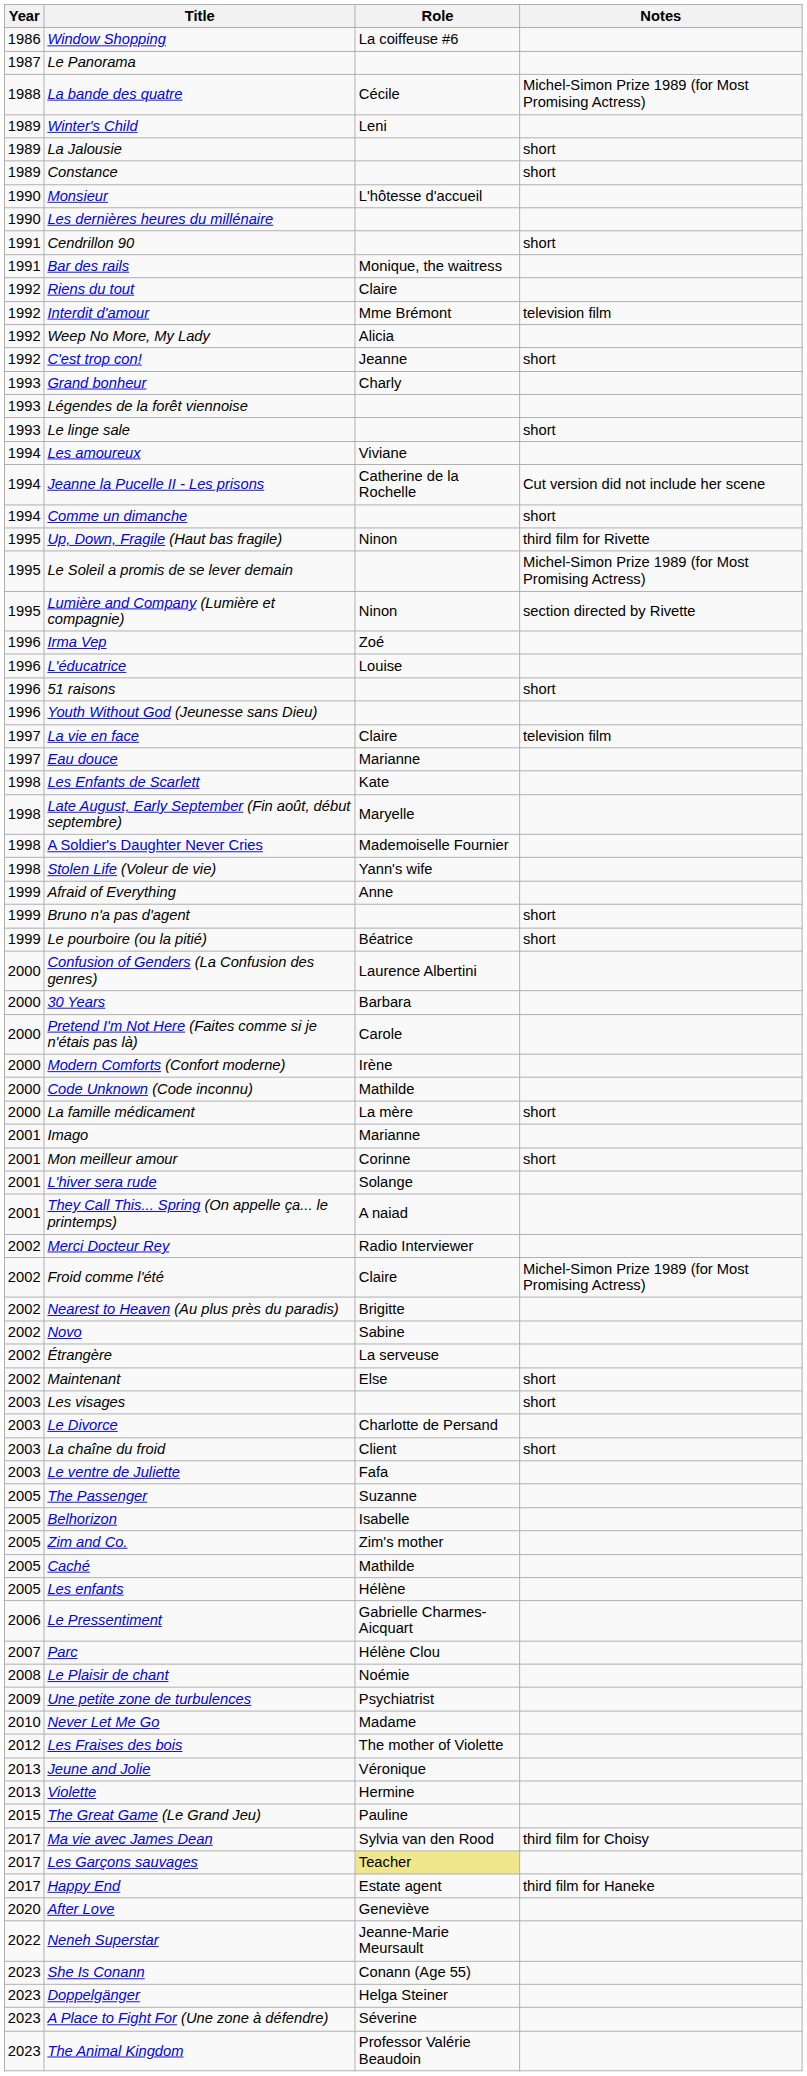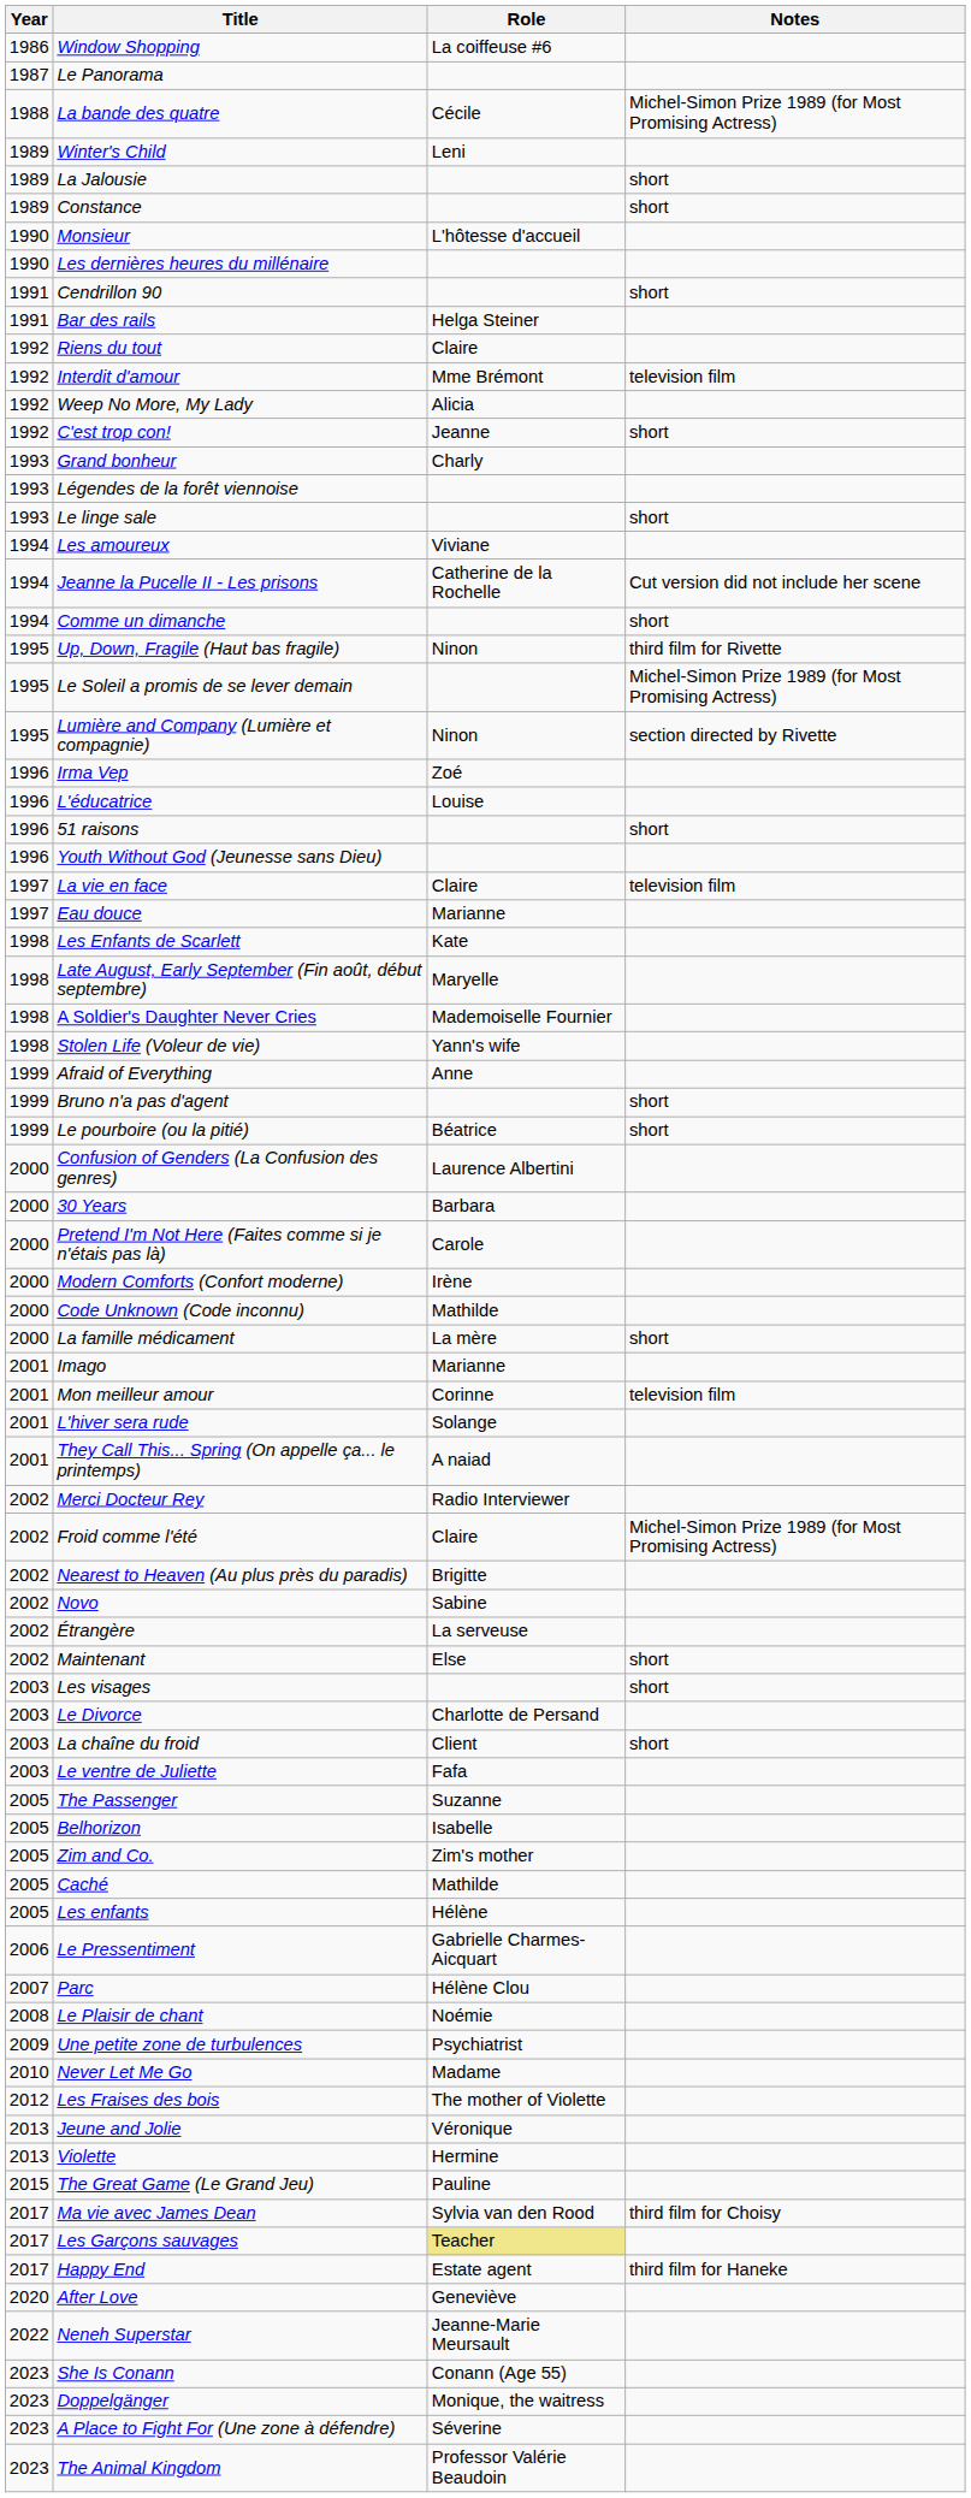 <table class="wikitable sortable">
 <tr>
 <th>Year</th>
 <th>Title</th>
 <th>Role</th>
 <th>Notes</th>
 </tr>
 <tr>
 <td>1986</td>
 <td><em><a href='#'>Window Shopping</a></em></td>
 <td>La coiffeuse #6</td>
 <td></td>
 </tr>
 <tr>
 <td>1987</td>
 <td><em>Le Panorama</em></td>
 <td></td>
 <td></td>
 </tr>
 <tr>
 <td>1988</td>
 <td><em><a href='#'>La bande des quatre</a></em></td>
 <td>Cécile</td>
 <td>Michel-Simon Prize 1989 (for Most Promising Actress)</td>
 </tr>
 <tr>
 <td>1989</td>
 <td><em><a href='#'>Winter's Child</a></em></td>
 <td>Leni</td>
 <td></td>
 </tr>
 <tr>
 <td>1989</td>
 <td><em>La Jalousie</em></td>
 <td></td>
 <td>short</td>
 </tr>
 <tr>
 <td>1989</td>
 <td><em>Constance</em></td>
 <td></td>
 <td>short</td>
 </tr>
 <tr>
 <td>1990</td>
 <td><em><a href='#'>Monsieur</a></em></td>
 <td>L'hôtesse d'accueil</td>
 <td></td>
 </tr>
 <tr>
 <td>1990</td>
 <td><em><a href='#'>Les dernières heures du millénaire</a></em></td>
 <td></td>
 <td></td>
 </tr>
 <tr>
 <td>1991</td>
 <td><em>Cendrillon 90</em></td>
 <td></td>
 <td>short</td>
 </tr>
 <tr>
 <td>1991</td>
 <td><em><a href='#'>Bar des rails</a></em></td>
-<td>Monique, the waitress</td>
+<td>Helga Steiner</td>
 <td></td>
 </tr>
 <tr>
 <td>1992</td>
 <td><em><a href='#'>Riens du tout</a></em></td>
 <td>Claire</td>
 <td></td>
 </tr>
 <tr>
 <td>1992</td>
 <td><em><a href='#'>Interdit d'amour</a></em></td>
 <td>Mme Brémont</td>
 <td>television film</td>
 </tr>
 <tr>
 <td>1992</td>
 <td><em>Weep No More, My Lady</em></td>
 <td>Alicia</td>
 <td></td>
 </tr>
 <tr>
 <td>1992</td>
 <td><em><a href='#'>C'est trop con!</a></em></td>
 <td>Jeanne</td>
 <td>short</td>
 </tr>
 <tr>
 <td>1993</td>
 <td><em><a href='#'>Grand bonheur</a></em></td>
 <td>Charly</td>
 <td></td>
 </tr>
 <tr>
 <td>1993</td>
 <td><em>Légendes de la forêt viennoise</em></td>
 <td></td>
 <td></td>
 </tr>
 <tr>
 <td>1993</td>
 <td><em>Le linge sale</em></td>
 <td></td>
 <td>short</td>
 </tr>
 <tr>
 <td>1994</td>
 <td><em><a href='#'>Les amoureux</a></em></td>
 <td>Viviane</td>
 <td></td>
 </tr>
 <tr>
 <td>1994</td>
 <td><em><a href='#'>Jeanne la Pucelle II - Les prisons</a></em></td>
 <td>Catherine de la Rochelle</td>
 <td>Cut version did not include her scene</td>
 </tr>
 <tr>
 <td>1994</td>
 <td><em><a href='#'>Comme un dimanche</a></em></td>
 <td></td>
 <td>short</td>
 </tr>
 <tr>
 <td>1995</td>
 <td><em><a href='#'>Up, Down, Fragile</a></em> <em>(Haut bas fragile)</em></td>
 <td>Ninon</td>
 <td>third film for Rivette</td>
 </tr>
 <tr>
 <td>1995</td>
 <td><em>Le Soleil a promis de se lever demain</em></td>
 <td></td>
 <td>Michel-Simon Prize 1989 (for Most Promising Actress)</td>
 </tr>
 <tr>
 <td>1995</td>
 <td><em><a href='#'>Lumière and Company</a></em> <em>(Lumière et compagnie)</em></td>
 <td>Ninon</td>
 <td>section directed by Rivette</td>
 </tr>
 <tr>
 <td>1996</td>
 <td><em><a href='#'>Irma Vep</a></em></td>
 <td>Zoé</td>
 <td></td>
 </tr>
 <tr>
 <td>1996</td>
 <td><em><a href='#'>L'éducatrice</a></em></td>
 <td>Louise</td>
 <td></td>
 </tr>
 <tr>
 <td>1996</td>
 <td><em>51 raisons</em></td>
 <td></td>
 <td>short</td>
 </tr>
 <tr>
 <td>1996</td>
 <td><em><a href='#'>Youth Without God</a></em> <em>(Jeunesse sans Dieu)</em></td>
 <td></td>
 <td></td>
 </tr>
 <tr>
 <td>1997</td>
 <td><em><a href='#'>La vie en face</a></em></td>
 <td>Claire</td>
 <td>television film</td>
 </tr>
 <tr>
 <td>1997</td>
 <td><em><a href='#'>Eau douce</a></em></td>
 <td>Marianne</td>
 <td></td>
 </tr>
 <tr>
 <td>1998</td>
 <td><em><a href='#'>Les Enfants de Scarlett</a></em></td>
 <td>Kate</td>
 <td></td>
 </tr>
 <tr>
 <td>1998</td>
 <td><em><a href='#'>Late August, Early September</a></em> <em>(Fin août, début septembre)</em></td>
 <td>Maryelle</td>
 <td></td>
 </tr>
 <tr>
 <td>1998</td>
 <td><a href='#'>A Soldier's Daughter Never Cries</a></td>
 <td>Mademoiselle Fournier</td>
 <td></td>
 </tr>
 <tr>
 <td>1998</td>
 <td><em><a href='#'>Stolen Life</a></em> <em>(Voleur de vie)</em></td>
 <td>Yann's wife</td>
 <td></td>
 </tr>
 <tr>
 <td>1999</td>
 <td><em>Afraid of Everything</em></td>
 <td>Anne</td>
 <td></td>
 </tr>
 <tr>
 <td>1999</td>
 <td><em>Bruno n'a pas d'agent</em></td>
 <td></td>
 <td>short</td>
 </tr>
 <tr>
 <td>1999</td>
 <td><em>Le pourboire (ou la pitié)</em></td>
 <td>Béatrice</td>
 <td>short</td>
 </tr>
 <tr>
 <td>2000</td>
 <td><em><a href='#'>Confusion of Genders</a></em> <em>(La Confusion des genres)</em></td>
 <td>Laurence Albertini</td>
 <td></td>
 </tr>
 <tr>
 <td>2000</td>
 <td><em><a href='#'>30 Years</a></em></td>
 <td>Barbara</td>
 <td></td>
 </tr>
 <tr>
 <td>2000</td>
 <td><em><a href='#'>Pretend I'm Not Here</a></em> <em>(Faites comme si je n'étais pas là)</em></td>
 <td>Carole</td>
 <td></td>
 </tr>
 <tr>
 <td>2000</td>
 <td><em><a href='#'>Modern Comforts</a></em> <em>(Confort moderne)</em></td>
 <td>Irène</td>
 <td></td>
 </tr>
 <tr>
 <td>2000</td>
 <td><em><a href='#'>Code Unknown</a></em> <em>(Code inconnu)</em></td>
 <td>Mathilde</td>
 <td></td>
 </tr>
 <tr>
 <td>2000</td>
 <td><em>La famille médicament</em></td>
 <td>La mère</td>
 <td>short</td>
 </tr>
 <tr>
 <td>2001</td>
 <td><em>Imago</em></td>
 <td>Marianne</td>
 <td></td>
 </tr>
 <tr>
 <td>2001</td>
 <td><em>Mon meilleur amour</em></td>
 <td>Corinne</td>
-<td>short</td>
+<td>television film</td>
 </tr>
 <tr>
 <td>2001</td>
 <td><em><a href='#'>L'hiver sera rude</a></em></td>
 <td>Solange</td>
 <td></td>
 </tr>
 <tr>
 <td>2001</td>
 <td><em><a href='#'>They Call This... Spring</a></em> <em>(On appelle ça... le printemps)</em></td>
 <td>A naiad</td>
 <td></td>
 </tr>
 <tr>
 <td>2002</td>
 <td><em><a href='#'>Merci Docteur Rey</a></em></td>
 <td>Radio Interviewer</td>
 <td></td>
 </tr>
 <tr>
 <td>2002</td>
 <td><em>Froid comme l'été</em></td>
 <td>Claire</td>
 <td>Michel-Simon Prize 1989 (for Most Promising Actress)</td>
 </tr>
 <tr>
 <td>2002</td>
 <td><em><a href='#'>Nearest to Heaven</a></em>  <em>(Au plus près du paradis)</em></td>
 <td>Brigitte</td>
 <td></td>
 </tr>
 <tr>
 <td>2002</td>
 <td><em><a href='#'>Novo</a></em></td>
 <td>Sabine</td>
 <td></td>
 </tr>
 <tr>
 <td>2002</td>
 <td><em>Étrangère</em></td>
 <td>La serveuse</td>
 <td></td>
 </tr>
 <tr>
 <td>2002</td>
 <td><em>Maintenant</em></td>
 <td>Else</td>
 <td>short</td>
 </tr>
 <tr>
 <td>2003</td>
 <td><em>Les visages</em></td>
 <td></td>
 <td>short</td>
 </tr>
 <tr>
 <td>2003</td>
 <td><em><a href='#'>Le Divorce</a></em></td>
 <td>Charlotte de Persand</td>
 <td></td>
 </tr>
 <tr>
 <td>2003</td>
 <td><em>La chaîne du froid</em></td>
 <td>Client</td>
 <td>short</td>
 </tr>
 <tr>
 <td>2003</td>
 <td><em><a href='#'>Le ventre de Juliette</a></em></td>
 <td>Fafa</td>
 <td></td>
 </tr>
 <tr>
 <td>2005</td>
 <td><em><a href='#'>The Passenger</a></em></td>
 <td>Suzanne</td>
 <td></td>
 </tr>
 <tr>
 <td>2005</td>
 <td><em><a href='#'>Belhorizon</a></em></td>
 <td>Isabelle</td>
 <td></td>
 </tr>
 <tr>
 <td>2005</td>
 <td><em><a href='#'>Zim and Co.</a></em></td>
 <td>Zim's mother</td>
 <td></td>
 </tr>
 <tr>
 <td>2005</td>
 <td><em><a href='#'>Caché</a></em></td>
 <td>Mathilde</td>
 <td></td>
 </tr>
 <tr>
 <td>2005</td>
 <td><em><a href='#'>Les enfants</a></em></td>
 <td>Hélène</td>
 <td></td>
 </tr>
 <tr>
 <td>2006</td>
 <td><em><a href='#'>Le Pressentiment</a></em></td>
 <td>Gabrielle Charmes-Aicquart</td>
 <td></td>
 </tr>
 <tr>
 <td>2007</td>
 <td><em><a href='#'>Parc</a></em></td>
 <td>Hélène Clou</td>
 <td></td>
 </tr>
 <tr>
 <td>2008</td>
 <td><em><a href='#'>Le Plaisir de chant</a></em></td>
 <td>Noémie</td>
 <td></td>
 </tr>
 <tr>
 <td>2009</td>
 <td><em><a href='#'>Une petite zone de turbulences</a></em></td>
 <td>Psychiatrist</td>
 <td></td>
 </tr>
 <tr>
 <td>2010</td>
 <td><em><a href='#'>Never Let Me Go</a></em></td>
 <td>Madame</td>
 <td></td>
 </tr>
 <tr>
 <td>2012</td>
 <td><em><a href='#'>Les Fraises des bois</a></em></td>
 <td>The mother of Violette</td>
 <td></td>
 </tr>
 <tr>
 <td>2013</td>
 <td><em><a href='#'>Jeune and Jolie</a></em></td>
 <td>Véronique</td>
 <td></td>
 </tr>
 <tr>
 <td>2013</td>
 <td><em><a href='#'>Violette</a></em></td>
 <td>Hermine</td>
 <td></td>
 </tr>
 <tr>
 <td>2015</td>
 <td><em><a href='#'>The Great Game</a></em> <em>(Le Grand Jeu)</em></td>
 <td>Pauline</td>
 <td></td>
 </tr>
 <tr>
 <td>2017</td>
 <td><em><a href='#'>Ma vie avec James Dean</a></em></td>
 <td>Sylvia van den Rood</td>
 <td>third film for Choisy</td>
 </tr>
 <tr>
 <td>2017</td>
 <td><em><a href='#'>Les Garçons sauvages</a></em></td>
 <td style="background: khaki;">Teacher</td>
 <td></td>
 </tr>
 <tr>
 <td>2017</td>
 <td><em><a href='#'>Happy End</a></em></td>
 <td>Estate agent</td>
 <td>third film for Haneke</td>
 </tr>
 <tr>
 <td>2020</td>
 <td><em><a href='#'>After Love</a></em></td>
 <td>Geneviève</td>
 <td></td>
 </tr>
 <tr>
 <td>2022</td>
 <td><em><a href='#'>Neneh Superstar</a></em></td>
 <td>Jeanne-Marie Meursault</td>
 <td></td>
 </tr>
 <tr>
 <td>2023</td>
 <td><em><a href='#'>She Is Conann</a></em></td>
 <td>Conann (Age 55)</td>
 <td></td>
 </tr>
 <tr>
 <td>2023</td>
 <td><em><a href='#'>Doppelgänger</a></em></td>
-<td>Helga Steiner</td>
+<td>Monique, the waitress</td>
 <td></td>
 </tr>
 <tr>
 <td>2023</td>
 <td><em><a href='#'>A Place to Fight For</a></em> <em>(Une zone à défendre)</em></td>
 <td>Séverine</td>
 <td></td>
 </tr>
 <tr>
 <td>2023</td>
 <td><em><a href='#'>The Animal Kingdom</a></em></td>
 <td>Professor Valérie Beaudoin</td>
 <td></td>
 </tr>
 </table>
